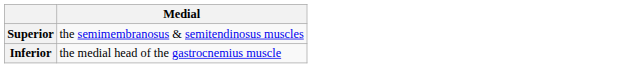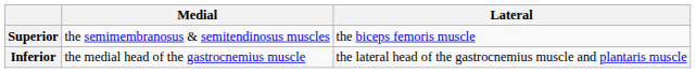 <table class="wikitable">
 <tr>
 <th> </th>
 <th>Medial</th>
+<th>Lateral</th>
 </tr>
 <tr>
 <th>Superior</th>
 <td>the <a href='#'>semimembranosus</a> & <a href='#'>semitendinosus muscles</a></td>
+<td>the <a href='#'>biceps femoris muscle</a></td>
 </tr>
 <tr>
 <th>Inferior</th>
 <td>the medial head of the <a href='#'>gastrocnemius muscle</a></td>
+<td>the lateral head of the gastrocnemius muscle and <a href='#'>plantaris muscle</a></td>
 </tr>
 </table>
